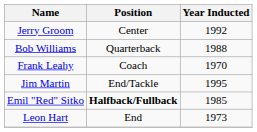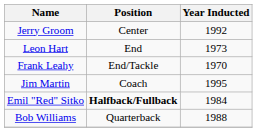 <table class="wikitable sortable">
 <tr>
 <th>Name</th>
 <th>Position</th>
 <th>Year Inducted</th>
 </tr>
 <tr align="center">
 <td><a href='#'>Jerry Groom</a></td>
 <td>Center</td>
 <td>1992</td>
 </tr>
 <tr align="center">
+<td><a href='#'>Leon Hart</a></td>
+<td>End</td>
+<td>1973</td>
+</tr>
+<tr align="center">
+<td><a href='#'>Frank Leahy</a></td>
+<td>End/Tackle</td>
+<td>1970</td>
+</tr>
+<tr align="center">
+<td><a href='#'>Jim Martin</a></td>
+<td>Coach</td>
+<td>1995</td>
+</tr>
+<tr align="center">
+<td><a href='#'>Emil "Red" Sitko</a></td>
+<td><strong>Halfback/Fullback</strong></td>
+<td>1984</td>
+</tr>
+<tr align="center">
 <td><a href='#'>Bob Williams</a></td>
 <td>Quarterback</td>
 <td>1988</td>
 </tr>
 <tr align="center">
-<td><a href='#'>Frank Leahy</a></td>
-<td>Coach</td>
-<td>1970</td>
-</tr>
-<tr align="center">
-<td><a href='#'>Jim Martin</a></td>
-<td>End/Tackle</td>
-<td>1995</td>
-</tr>
-<tr align="center">
-<td><a href='#'>Emil "Red" Sitko</a></td>
-<td><strong>Halfback/Fullback</strong></td>
-<td>1985</td>
-</tr>
-<tr align="center">
-<td><a href='#'>Leon Hart</a></td>
-<td>End</td>
-<td>1973</td>
-</tr>
-<tr align="center">
 </tr>
 </table>
